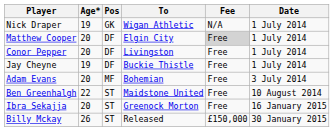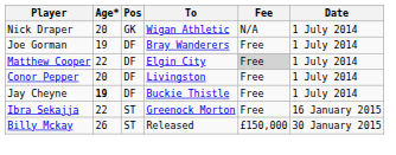 <table class="wikitable">
 <tr>
 <th>Player</th>
 <th>Age*</th>
 <th>Pos</th>
 <th>To</th>
 <th>Fee</th>
 <th>Date</th>
 </tr>
 <tr>
 <td> Nick Draper</td>
-<td>19</td>
+<td>20</td>
 <td>GK</td>
 <td> <a href='#'>Wigan Athletic</a></td>
 <td>N/A</td>
 <td>1 July 2014</td>
 </tr>
 <tr>
+<td> Joe Gorman</td>
+<td>19</td>
+<td>DF</td>
+<td> <a href='#'>Bray Wanderers</a></td>
+<td>Free</td>
+<td>1 July 2014</td>
+</tr>
+<tr>
 <td> <a href='#'>Matthew Cooper</a></td>
-<td>20</td>
+<td>22</td>
 <td>DF</td>
 <td> <a href='#'>Elgin City</a></td>
 <td style="background: lightgrey;">Free</td>
 <td>1 July 2014</td>
 </tr>
 <tr>
 <td> <a href='#'>Conor Pepper</a></td>
 <td>20</td>
 <td>DF</td>
 <td> <a href='#'>Livingston</a></td>
 <td>Free</td>
 <td>1 July 2014</td>
 </tr>
 <tr>
 <td> Jay Cheyne</td>
-<td>19</td>
+<td><strong>19</strong></td>
 <td>DF</td>
 <td> <a href='#'>Buckie Thistle</a></td>
 <td>Free</td>
 <td>1 July 2014</td>
 </tr>
 <tr>
-<td> <a href='#'>Adam Evans</a></td>
-<td>20</td>
-<td>MF</td>
-<td> <a href='#'>Bohemian</a></td>
-<td>Free</td>
-<td>3 July 2014</td>
-</tr>
-<tr>
-<td> <a href='#'>Ben Greenhalgh</a></td>
+<td> <a href='#'>Ibra Sekajja</a></td>
 <td>22</td>
-<td>ST</td>
-<td> <a href='#'>Maidstone United</a></td>
-<td>Free</td>
-<td>10 August 2014</td>
-</tr>
-<tr>
-<td> <a href='#'>Ibra Sekajja</a></td>
-<td>20</td>
 <td>ST</td>
 <td> <a href='#'>Greenock Morton</a></td>
 <td>Free</td>
 <td>16 January 2015</td>
 </tr>
 <tr>
 <td> <a href='#'>Billy Mckay</a></td>
 <td>26</td>
 <td>ST</td>
 <td>Released</td>
 <td>£150,000</td>
 <td>30 January 2015</td>
 </tr>
 </table>
